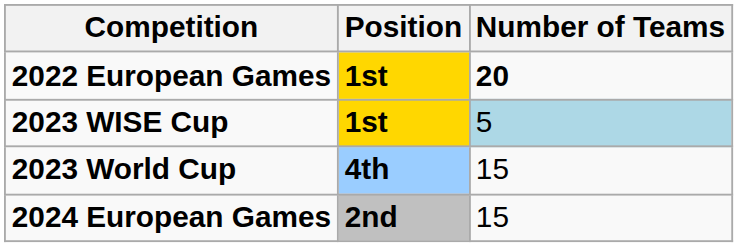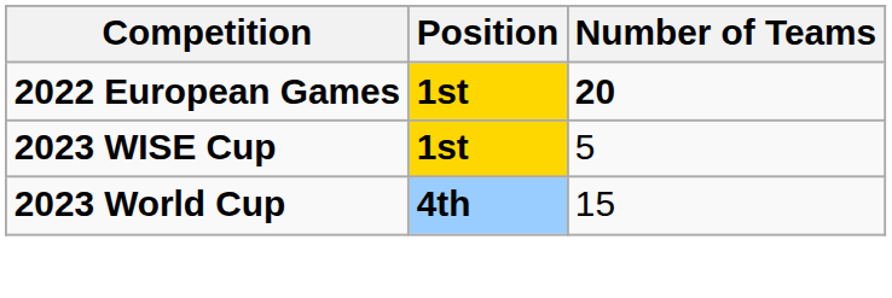 <table class="wikitable sortable">
 <tr>
 <th>Competition</th>
 <th>Position</th>
 <th>Number of Teams</th>
 </tr>
 <tr>
 <td> <strong>2022 European Games</strong></td>
 <td style="background: gold;"><strong>1st</strong></td>
 <td><strong>20</strong></td>
 </tr>
 <tr>
 <td> <strong>2023 WISE Cup</strong></td>
 <td style="background: gold;"><strong>1st</strong></td>
-<td style="background: lightblue;">5</td>
+<td>5</td>
 </tr>
 <tr>
 <td> <strong>2023 World Cup</strong></td>
 <td style="background:  #9acdff;"><strong>4th</strong></td>
 <td>15</td>
 </tr>
-<tr>
-<td> <strong>2024 European Games</strong></td>
-<td style="background:  silver;"><strong>2nd</strong></td>
-<td>15</td>
-</tr>
 </table>
